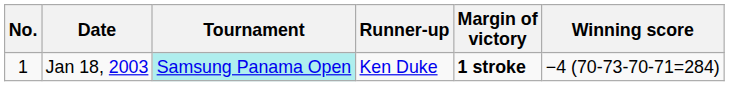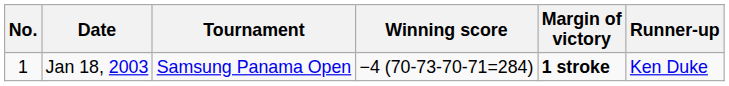 <table class="wikitable" style="font-size:95%;">
 <tr>
 <th>No.</th>
 <th>Date</th>
 <th>Tournament</th>
+<th>Winning score</th>
+<th>Margin of<br>victory</th>
 <th>Runner-up</th>
-<th>Margin of<br>victory</th>
-<th>Winning score</th>
 </tr>
 <tr>
 <td align=center>1</td>
 <td align=right>Jan 18, <a href='#'>2003</a></td>
-<td style="background: paleturquoise;"><a href='#'>Samsung Panama Open</a></td>
+<td><a href='#'>Samsung Panama Open</a></td>
+<td>−4 (70-73-70-71=284)</td>
+<td><strong>1 stroke</strong></td>
 <td> <a href='#'>Ken Duke</a></td>
-<td><strong>1 stroke</strong></td>
-<td>−4 (70-73-70-71=284)</td>
 </tr>
 </table>
